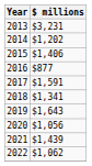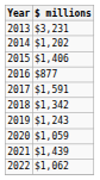 <table class="wikitable sortable" style="margin-right:1em; float:center">
 <tr>
 <th>Year</th>
 <th>$ millions<br></th>
 </tr>
 <tr>
 <td>2013</td>
 <td>$3,231</td>
 </tr>
 <tr>
 <td>2014</td>
 <td>$1,202</td>
 </tr>
 <tr>
 <td>2015</td>
 <td>$1,406</td>
 </tr>
 <tr>
 <td>2016</td>
 <td>$877</td>
 </tr>
 <tr>
 <td>2017</td>
 <td>$1,591</td>
 </tr>
 <tr>
 <td>2018</td>
-<td>$1,341</td>
+<td>$1,342</td>
 </tr>
 <tr>
 <td>2019</td>
-<td>$1,643</td>
+<td>$1,243</td>
 </tr>
 <tr>
 <td>2020</td>
-<td>$1,056</td>
+<td>$1,059</td>
 </tr>
 <tr>
 <td>2021</td>
 <td>$1,439</td>
 </tr>
 <tr>
 <td>2022</td>
 <td>$1,062</td>
 </tr>
 <tr>
 </tr>
 </table>
